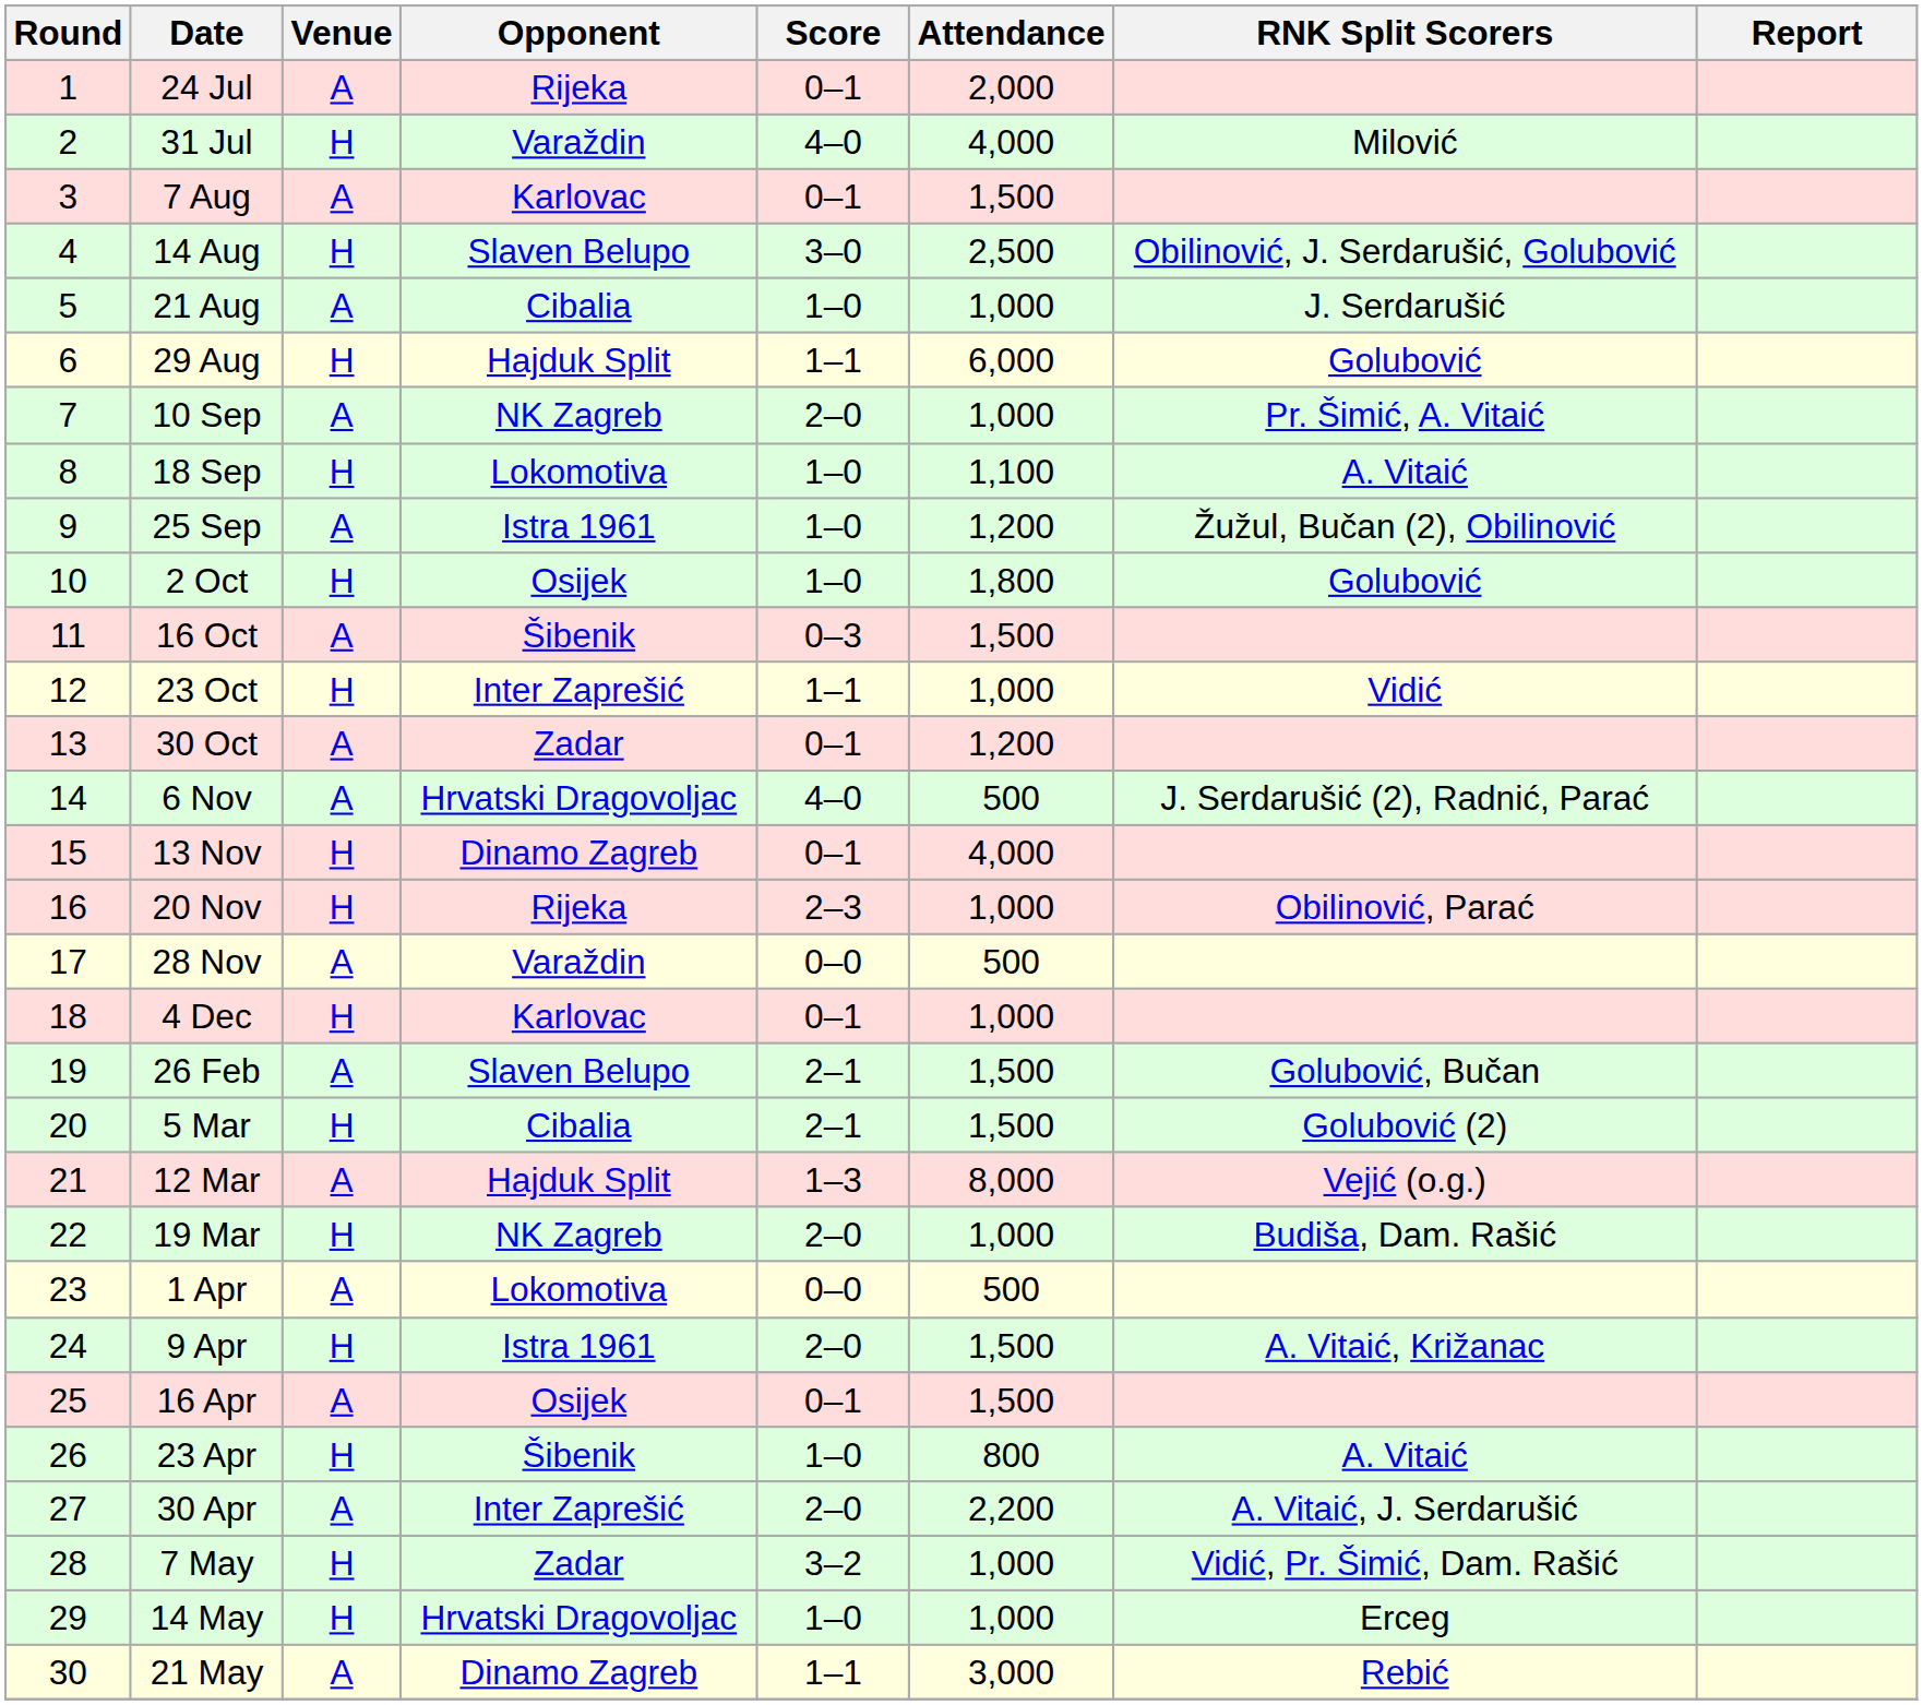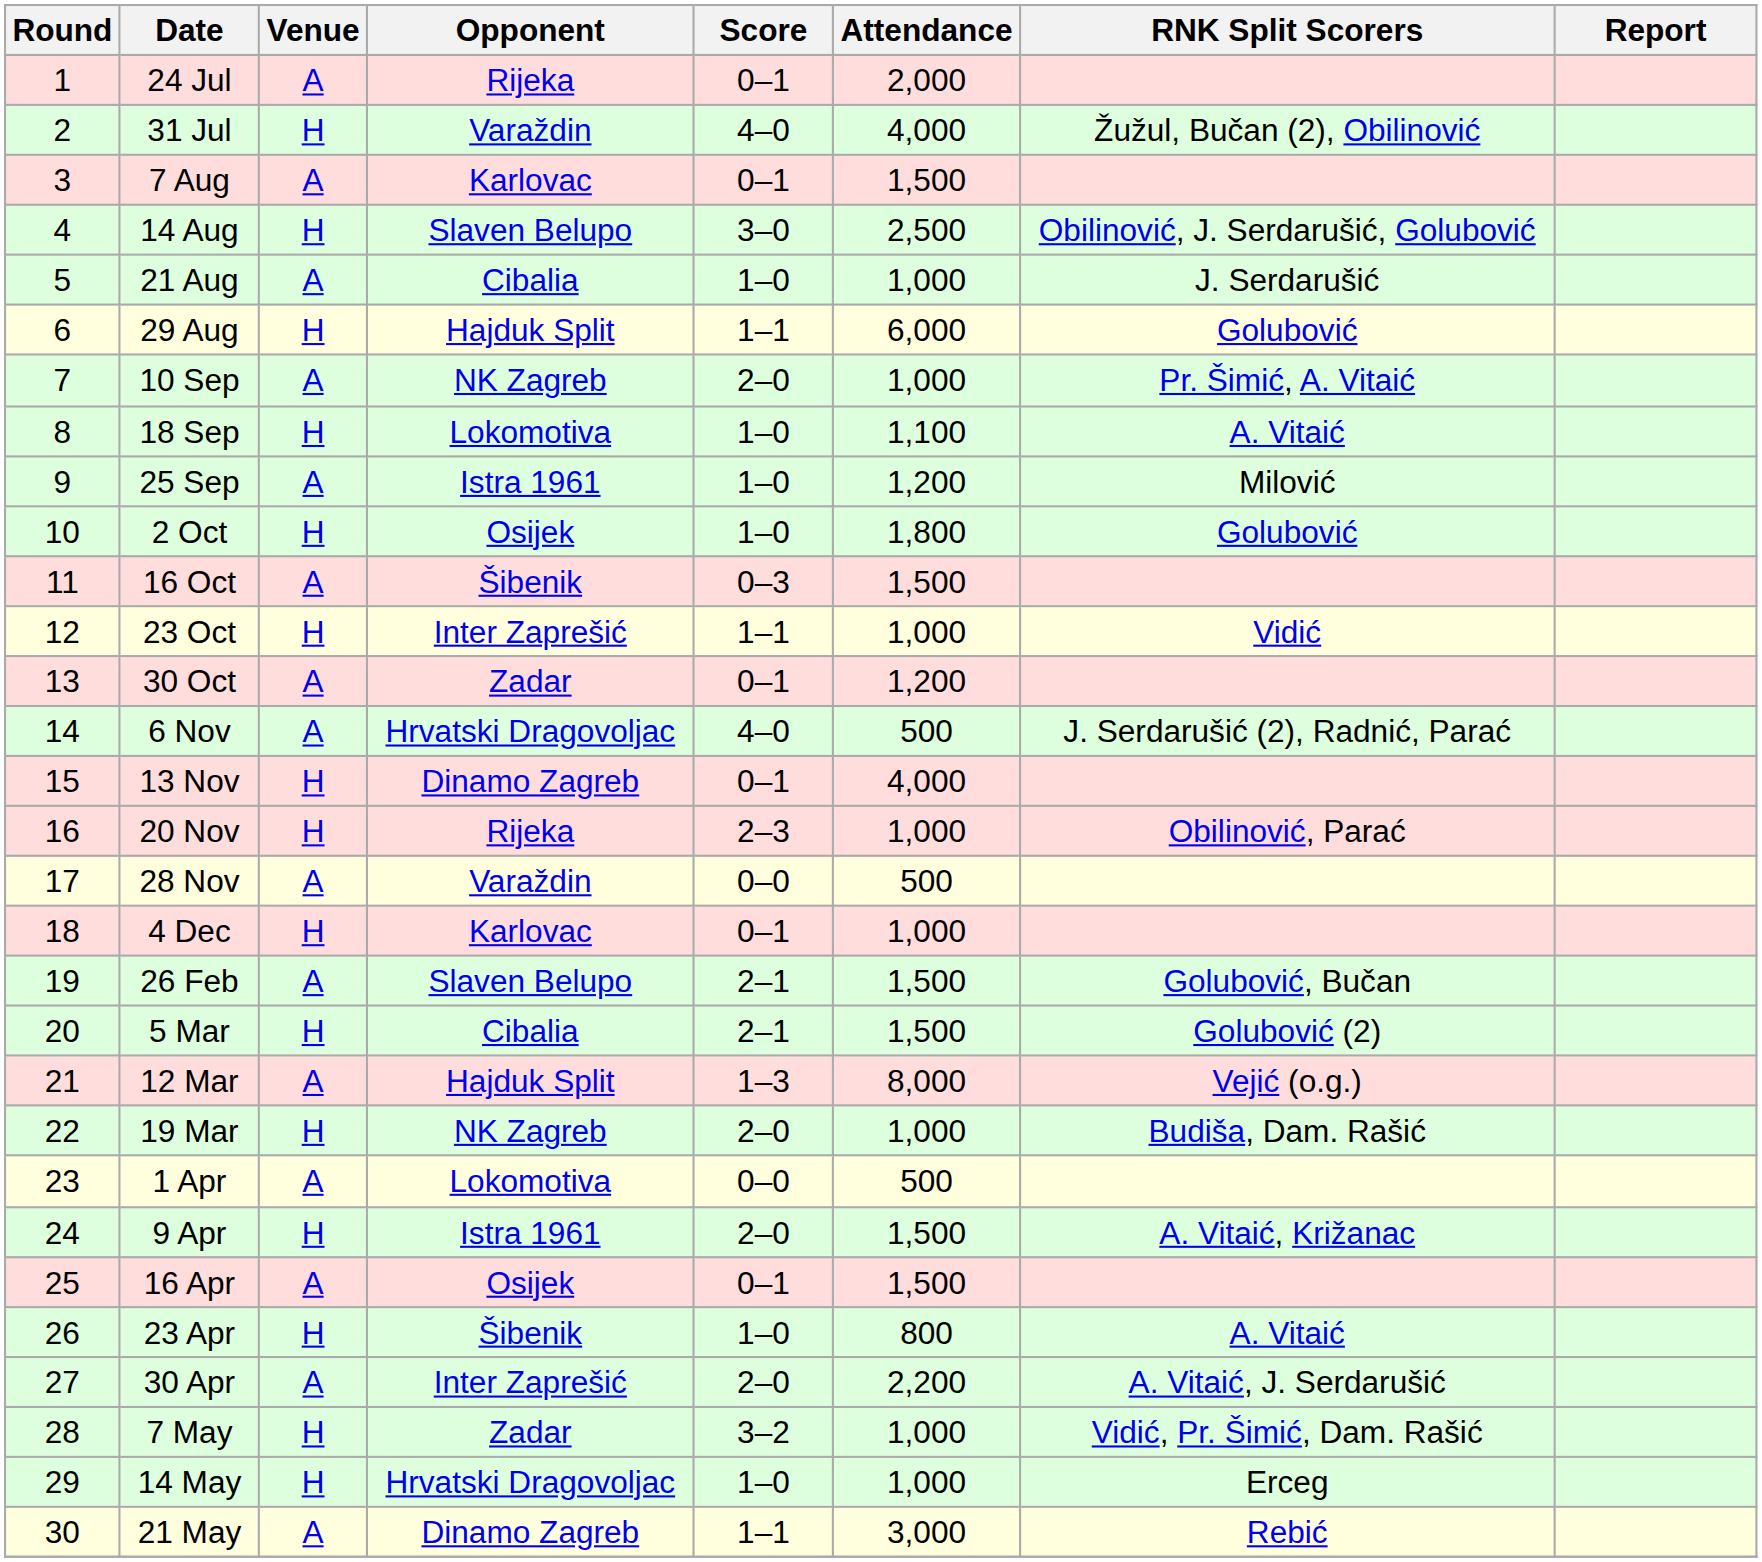 <table class="wikitable sortable" style="text-align: center; font-size:95%;">
 <tr>
 <th width="30">Round</th>
 <th width="60">Date<br></th>
 <th width="20">Venue<br></th>
 <th width="150">Opponent<br></th>
 <th width="60">Score<br></th>
 <th width="40">Attendance<br></th>
 <th width="250">RNK Split Scorers</th>
 <th width="90" class="unsortable">Report</th>
 </tr>
 <tr bgcolor="#ffdddd">
 <td>1</td>
 <td>24 Jul</td>
 <td><a href='#'>A</a></td>
 <td><a href='#'>Rijeka</a></td>
 <td>0–1</td>
 <td>2,000</td>
 <td></td>
 <td></td>
 </tr>
 <tr bgcolor="#ddffdd">
 <td>2</td>
 <td>31 Jul</td>
 <td><a href='#'>H</a></td>
 <td><a href='#'>Varaždin</a></td>
 <td>4–0</td>
 <td>4,000</td>
-<td>Milović</td>
+<td>Žužul, Bučan (2), <a href='#'>Obilinović</a></td>
 <td></td>
 </tr>
 <tr bgcolor="#ffdddd">
 <td>3</td>
 <td>7 Aug</td>
 <td><a href='#'>A</a></td>
 <td><a href='#'>Karlovac</a></td>
 <td>0–1</td>
 <td>1,500</td>
 <td></td>
 <td></td>
 </tr>
 <tr bgcolor="#ddffdd">
 <td>4</td>
 <td>14 Aug</td>
 <td><a href='#'>H</a></td>
 <td><a href='#'>Slaven Belupo</a></td>
 <td>3–0</td>
 <td>2,500</td>
 <td><a href='#'>Obilinović</a>, J. Serdarušić, <a href='#'>Golubović</a></td>
 <td></td>
 </tr>
 <tr bgcolor="#ddffdd">
 <td>5</td>
 <td>21 Aug</td>
 <td><a href='#'>A</a></td>
 <td><a href='#'>Cibalia</a></td>
 <td>1–0</td>
 <td>1,000</td>
 <td>J. Serdarušić</td>
 <td></td>
 </tr>
 <tr bgcolor="#ffffdd">
 <td>6</td>
 <td>29 Aug</td>
 <td><a href='#'>H</a></td>
 <td><a href='#'>Hajduk Split</a></td>
 <td>1–1</td>
 <td>6,000</td>
 <td><a href='#'>Golubović</a></td>
 <td></td>
 </tr>
 <tr bgcolor="#ddffdd">
 <td>7</td>
 <td>10 Sep</td>
 <td><a href='#'>A</a></td>
 <td><a href='#'>NK Zagreb</a></td>
 <td>2–0</td>
 <td>1,000</td>
 <td><a href='#'>Pr. Šimić</a>, <a href='#'>A. Vitaić</a></td>
 <td></td>
 </tr>
 <tr bgcolor="#ddffdd">
 <td>8</td>
 <td>18 Sep</td>
 <td><a href='#'>H</a></td>
 <td><a href='#'>Lokomotiva</a></td>
 <td>1–0</td>
 <td>1,100</td>
 <td><a href='#'>A. Vitaić</a></td>
 <td></td>
 </tr>
 <tr bgcolor="#ddffdd">
 <td>9</td>
 <td>25 Sep</td>
 <td><a href='#'>A</a></td>
 <td><a href='#'>Istra 1961</a></td>
 <td>1–0</td>
 <td>1,200</td>
-<td>Žužul, Bučan (2), <a href='#'>Obilinović</a></td>
+<td>Milović</td>
 <td></td>
 </tr>
 <tr bgcolor="#ddffdd">
 <td>10</td>
 <td>2 Oct</td>
 <td><a href='#'>H</a></td>
 <td><a href='#'>Osijek</a></td>
 <td>1–0</td>
 <td>1,800</td>
 <td><a href='#'>Golubović</a></td>
 <td></td>
 </tr>
 <tr bgcolor="#ffdddd">
 <td>11</td>
 <td>16 Oct</td>
 <td><a href='#'>A</a></td>
 <td><a href='#'>Šibenik</a></td>
 <td>0–3</td>
 <td>1,500</td>
 <td></td>
 <td></td>
 </tr>
 <tr bgcolor="#ffffdd">
 <td>12</td>
 <td>23 Oct</td>
 <td><a href='#'>H</a></td>
 <td><a href='#'>Inter Zaprešić</a></td>
 <td>1–1</td>
 <td>1,000</td>
 <td><a href='#'>Vidić</a></td>
 <td></td>
 </tr>
 <tr bgcolor="#ffdddd">
 <td>13</td>
 <td>30 Oct</td>
 <td><a href='#'>A</a></td>
 <td><a href='#'>Zadar</a></td>
 <td>0–1</td>
 <td>1,200</td>
 <td></td>
 <td></td>
 </tr>
 <tr bgcolor="#ddffdd">
 <td>14</td>
 <td>6 Nov</td>
 <td><a href='#'>A</a></td>
 <td><a href='#'>Hrvatski Dragovoljac</a></td>
 <td>4–0</td>
 <td>500</td>
 <td>J. Serdarušić (2), Radnić, Parać</td>
 <td></td>
 </tr>
 <tr bgcolor="#ffdddd">
 <td>15</td>
 <td>13 Nov</td>
 <td><a href='#'>H</a></td>
 <td><a href='#'>Dinamo Zagreb</a></td>
 <td>0–1</td>
 <td>4,000</td>
 <td></td>
 <td></td>
 </tr>
 <tr bgcolor="#ffdddd">
 <td>16</td>
 <td>20 Nov</td>
 <td><a href='#'>H</a></td>
 <td><a href='#'>Rijeka</a></td>
 <td>2–3</td>
 <td>1,000</td>
 <td><a href='#'>Obilinović</a>, Parać</td>
 <td></td>
 </tr>
 <tr bgcolor="#ffffdd">
 <td>17</td>
 <td>28 Nov</td>
 <td><a href='#'>A</a></td>
 <td><a href='#'>Varaždin</a></td>
 <td>0–0</td>
 <td>500</td>
 <td></td>
 <td></td>
 </tr>
 <tr bgcolor="#ffdddd">
 <td>18</td>
 <td>4 Dec</td>
 <td><a href='#'>H</a></td>
 <td><a href='#'>Karlovac</a></td>
 <td>0–1</td>
 <td>1,000</td>
 <td></td>
 <td></td>
 </tr>
 <tr bgcolor="#ddffdd">
 <td>19</td>
 <td>26 Feb</td>
 <td><a href='#'>A</a></td>
 <td><a href='#'>Slaven Belupo</a></td>
 <td>2–1</td>
 <td>1,500</td>
 <td><a href='#'>Golubović</a>, Bučan</td>
 <td></td>
 </tr>
 <tr bgcolor="#ddffdd">
 <td>20</td>
 <td>5 Mar</td>
 <td><a href='#'>H</a></td>
 <td><a href='#'>Cibalia</a></td>
 <td>2–1</td>
 <td>1,500</td>
 <td><a href='#'>Golubović</a> (2)</td>
 <td></td>
 </tr>
 <tr bgcolor="#ffdddd">
 <td>21</td>
 <td>12 Mar</td>
 <td><a href='#'>A</a></td>
 <td><a href='#'>Hajduk Split</a></td>
 <td>1–3</td>
 <td>8,000</td>
 <td><a href='#'>Vejić</a> (o.g.)</td>
 <td></td>
 </tr>
 <tr bgcolor="#ddffdd">
 <td>22</td>
 <td>19 Mar</td>
 <td><a href='#'>H</a></td>
 <td><a href='#'>NK Zagreb</a></td>
 <td>2–0</td>
 <td>1,000</td>
 <td><a href='#'>Budiša</a>, Dam. Rašić</td>
 <td></td>
 </tr>
 <tr bgcolor="#ffffdd">
 <td>23</td>
 <td>1 Apr</td>
 <td><a href='#'>A</a></td>
 <td><a href='#'>Lokomotiva</a></td>
 <td>0–0</td>
 <td>500</td>
 <td></td>
 <td></td>
 </tr>
 <tr bgcolor="#ddffdd">
 <td>24</td>
 <td>9 Apr</td>
 <td><a href='#'>H</a></td>
 <td><a href='#'>Istra 1961</a></td>
 <td>2–0</td>
 <td>1,500</td>
 <td><a href='#'>A. Vitaić</a>, <a href='#'>Križanac</a></td>
 <td></td>
 </tr>
 <tr bgcolor="#ffdddd">
 <td>25</td>
 <td>16 Apr</td>
 <td><a href='#'>A</a></td>
 <td><a href='#'>Osijek</a></td>
 <td>0–1</td>
 <td>1,500</td>
 <td></td>
 <td></td>
 </tr>
 <tr bgcolor="#ddffdd">
 <td>26</td>
 <td>23 Apr</td>
 <td><a href='#'>H</a></td>
 <td><a href='#'>Šibenik</a></td>
 <td>1–0</td>
 <td>800</td>
 <td><a href='#'>A. Vitaić</a></td>
 <td></td>
 </tr>
 <tr bgcolor="#ddffdd">
 <td>27</td>
 <td>30 Apr</td>
 <td><a href='#'>A</a></td>
 <td><a href='#'>Inter Zaprešić</a></td>
 <td>2–0</td>
 <td>2,200</td>
 <td><a href='#'>A. Vitaić</a>, J. Serdarušić</td>
 <td></td>
 </tr>
 <tr bgcolor="#ddffdd">
 <td>28</td>
 <td>7 May</td>
 <td><a href='#'>H</a></td>
 <td><a href='#'>Zadar</a></td>
 <td>3–2</td>
 <td>1,000</td>
 <td><a href='#'>Vidić</a>, <a href='#'>Pr. Šimić</a>, Dam. Rašić</td>
 <td></td>
 </tr>
 <tr bgcolor="#ddffdd">
 <td>29</td>
 <td>14 May</td>
 <td><a href='#'>H</a></td>
 <td><a href='#'>Hrvatski Dragovoljac</a></td>
 <td>1–0</td>
 <td>1,000</td>
 <td>Erceg</td>
 <td></td>
 </tr>
 <tr bgcolor="#ffffdd">
 <td>30</td>
 <td>21 May</td>
 <td><a href='#'>A</a></td>
 <td><a href='#'>Dinamo Zagreb</a></td>
 <td>1–1</td>
 <td>3,000</td>
 <td><a href='#'>Rebić</a></td>
 <td></td>
 </tr>
 <tr>
 </tr>
 </table>
